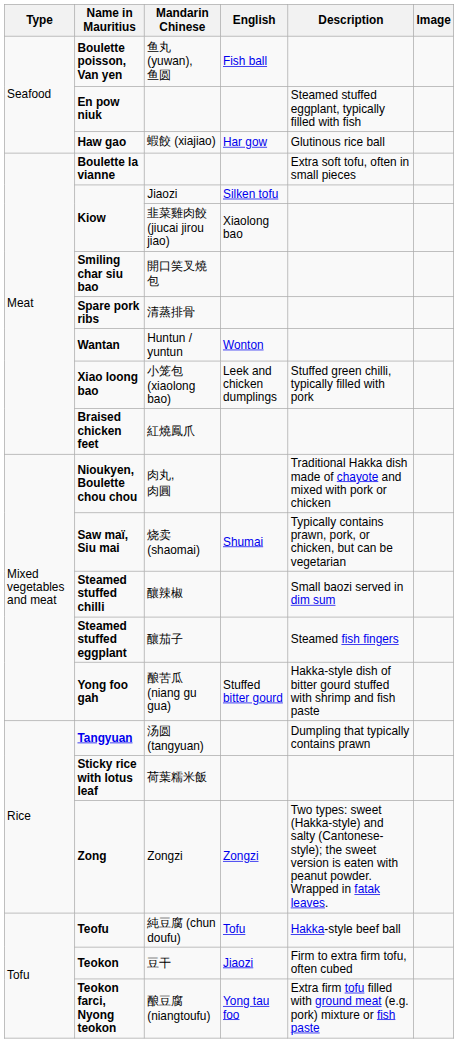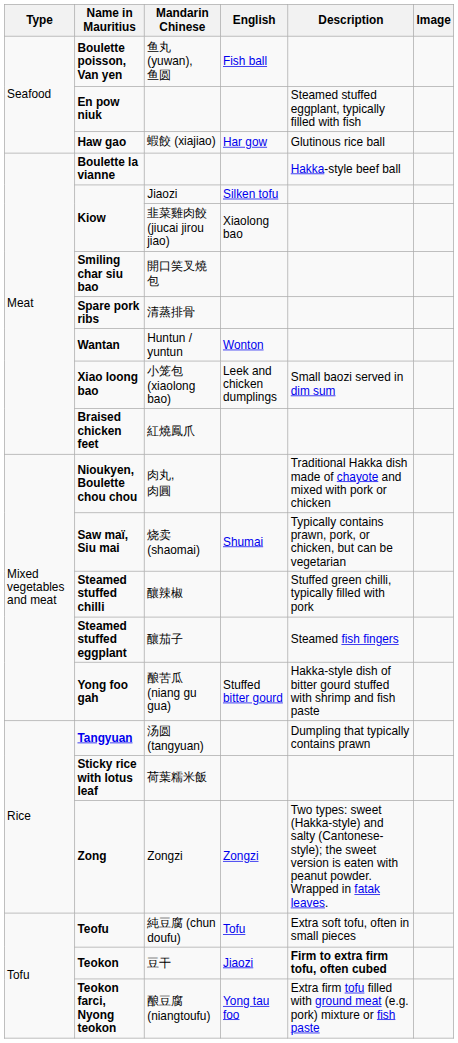 <table class="wikitable sortable">
 <tr>
 <th>Type</th>
 <th>Name in Mauritius</th>
 <th>Mandarin Chinese</th>
 <th>English</th>
 <th>Description</th>
 <th>Image</th>
 </tr>
 <tr>
 <td rowspan="3">Seafood</td>
 <td><strong>Boulette poisson,<br>Van yen</strong></td>
 <td>鱼丸 (yuwan),<strong><br></strong>鱼圆</td>
 <td><a href='#'>Fish ball</a></td>
 <td></td>
 <td></td>
 </tr>
 <tr>
 <td><strong>En pow niuk</strong></td>
 <td></td>
 <td></td>
 <td>Steamed stuffed eggplant, typically filled with fish</td>
 <td></td>
 </tr>
 <tr>
 <td><strong>Haw gao</strong></td>
 <td>蝦餃 (xiajiao)</td>
 <td><a href='#'>Har gow</a></td>
 <td>Glutinous rice ball</td>
 <td></td>
 </tr>
 <tr>
 <td rowspan="8">Meat</td>
 <td><strong>Boulette la vianne</strong></td>
 <td></td>
 <td></td>
-<td>Extra soft tofu, often in small pieces</td>
+<td><a href='#'>Hakka</a>-style beef ball</td>
 <td></td>
 </tr>
 <tr>
 <td rowspan="2"><strong>Kiow</strong></td>
 <td>Jiaozi</td>
 <td><a href='#'>Silken tofu</a></td>
 <td></td>
 <td></td>
 </tr>
 <tr>
 <td>韭菜雞肉餃 (jiucai jirou jiao)</td>
 <td>Xiaolong bao</td>
 <td></td>
 <td></td>
 </tr>
 <tr>
 <td><strong>Smiling char siu bao</strong></td>
 <td>開口笑叉燒包</td>
 <td></td>
 <td></td>
 <td></td>
 </tr>
 <tr>
 <td><strong>Spare pork ribs</strong></td>
 <td>清蒸排骨</td>
 <td></td>
 <td></td>
 <td></td>
 </tr>
 <tr>
 <td><strong>Wantan</strong></td>
 <td>Huntun / yuntun</td>
 <td><a href='#'>Wonton</a></td>
 <td></td>
 <td></td>
 </tr>
 <tr>
 <td><strong>Xiao loong bao</strong></td>
 <td>小笼包 (xiaolong bao)</td>
 <td>Leek and chicken dumplings</td>
-<td>Stuffed green chilli, typically filled with pork</td>
+<td>Small baozi served in <a href='#'>dim sum</a></td>
 <td></td>
 </tr>
 <tr>
 <td><strong>Braised chicken feet</strong></td>
 <td>紅燒鳳爪</td>
 <td></td>
 <td></td>
 <td></td>
 </tr>
 <tr>
 <td rowspan="5">Mixed vegetables and meat</td>
 <td><strong>Nioukyen,<br>Boulette chou chou</strong></td>
 <td>肉丸,<strong><br></strong>肉圓</td>
 <td></td>
 <td>Traditional Hakka dish made of <a href='#'>chayote</a> and mixed with pork or chicken</td>
 <td></td>
 </tr>
 <tr>
 <td><strong>Saw maï,<br>Siu mai</strong></td>
 <td>烧卖 (shaomai)</td>
 <td><a href='#'>Shumai</a></td>
 <td>Typically contains prawn, pork, or chicken, but can be vegetarian</td>
 <td></td>
 </tr>
 <tr>
 <td><strong>Steamed stuffed chilli</strong></td>
 <td>釀辣椒</td>
 <td></td>
-<td>Small baozi served in <a href='#'>dim sum</a></td>
+<td>Stuffed green chilli, typically filled with pork</td>
 <td></td>
 </tr>
 <tr>
 <td><strong>Steamed stuffed eggplant</strong></td>
 <td>釀茄子</td>
 <td></td>
 <td>Steamed <a href='#'>fish fingers</a></td>
 <td></td>
 </tr>
 <tr>
 <td><strong>Yong foo gah</strong></td>
 <td>酿苦瓜 (niang gu gua)</td>
 <td>Stuffed <a href='#'>bitter gourd</a></td>
 <td>Hakka-style dish of bitter gourd stuffed with shrimp and fish paste</td>
 <td></td>
 </tr>
 <tr>
 <td rowspan="3">Rice</td>
 <td><a href='#'><strong>Tangyuan</strong></a></td>
 <td>汤圆 (tangyuan)</td>
 <td></td>
 <td>Dumpling that typically contains prawn</td>
 <td></td>
 </tr>
 <tr>
 <td><strong>Sticky rice with lotus leaf</strong></td>
 <td>荷葉糯米飯</td>
 <td></td>
 <td></td>
 <td></td>
 </tr>
 <tr>
 <td><strong>Zong</strong></td>
 <td>Zongzi</td>
 <td><a href='#'>Zongzi</a></td>
 <td>Two types: sweet (Hakka-style) and salty (Cantonese-style); the sweet version is eaten with peanut powder. Wrapped in <a href='#'>fatak leaves</a>.</td>
 <td></td>
 </tr>
 <tr>
 <td rowspan="3">Tofu</td>
 <td><strong>Teofu</strong></td>
 <td>純豆腐 (chun doufu)</td>
 <td><a href='#'>Tofu</a></td>
-<td><a href='#'>Hakka</a>-style beef ball</td>
+<td>Extra soft tofu, often in small pieces</td>
 <td></td>
 </tr>
 <tr>
 <td><strong>Teokon</strong></td>
 <td>豆干</td>
 <td><a href='#'>Jiaozi</a></td>
-<td>Firm to extra firm tofu, often cubed</td>
+<td><strong>Firm to extra firm tofu, often cubed</strong></td>
 <td></td>
 </tr>
 <tr>
 <td><strong>Teokon farci,<br>Nyong teokon</strong></td>
 <td>酿豆腐 (niangtoufu)</td>
 <td><a href='#'>Yong tau foo</a></td>
 <td>Extra firm <a href='#'>tofu</a> filled with <a href='#'>ground meat</a> (e.g. pork) mixture or <a href='#'>fish paste</a></td>
 <td></td>
 </tr>
 </table>
